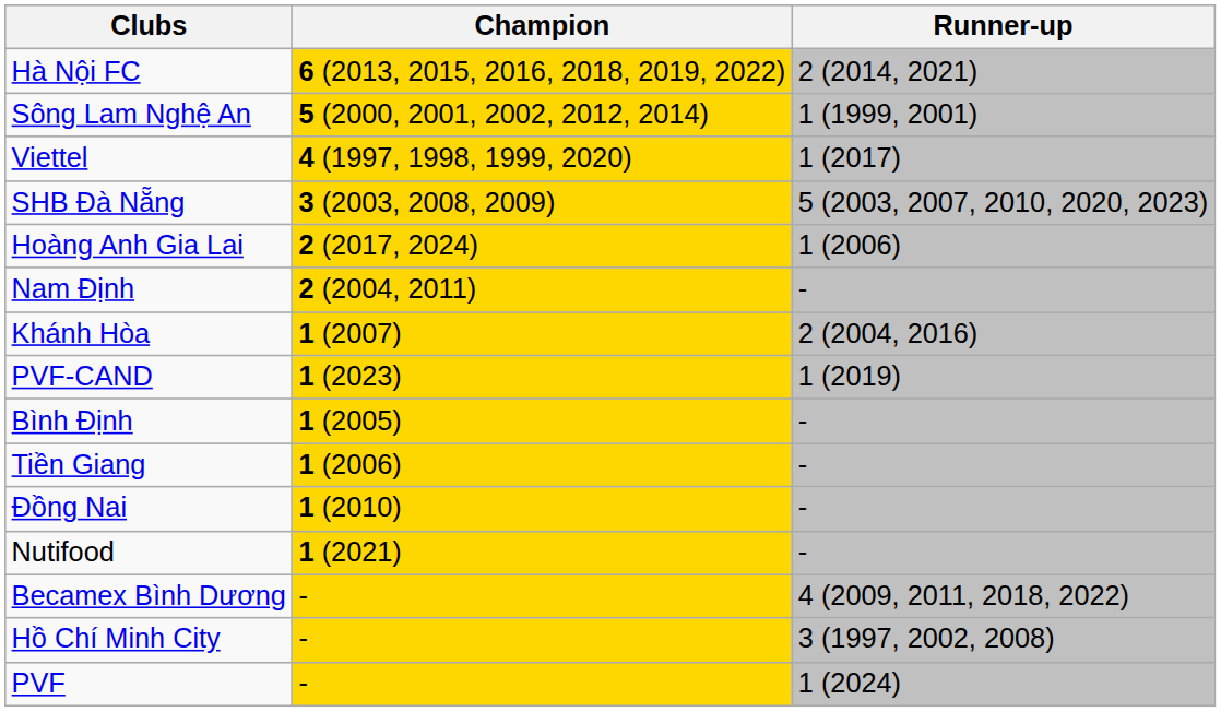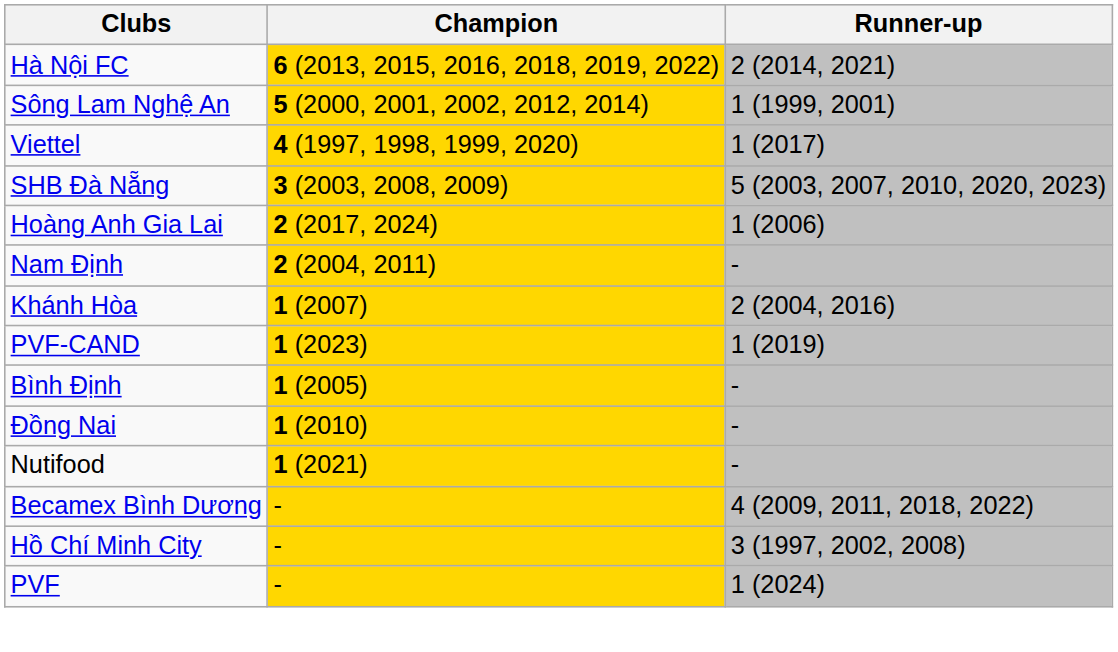 <table class="wikitable">
 <tr>
 <th>Clubs</th>
 <th>Champion</th>
 <th>Runner-up</th>
 </tr>
 <tr>
 <td><a href='#'>Hà Nội FC</a></td>
 <td bgcolor=gold><strong>6</strong> (2013, 2015, 2016, 2018, 2019, 2022)</td>
 <td style="background:silver;">2    (2014, 2021)</td>
 </tr>
 <tr>
 <td><a href='#'>Sông Lam Nghệ An</a></td>
 <td bgcolor=gold><strong>5</strong> (2000, 2001, 2002, 2012, 2014)</td>
 <td style="background:silver;">1    (1999, 2001)</td>
 </tr>
 <tr>
 <td><a href='#'>Viettel</a></td>
 <td bgcolor=gold><strong>4</strong> (1997, 1998, 1999, 2020)</td>
 <td style="background:silver;">1    (2017)</td>
 </tr>
 <tr>
 <td><a href='#'>SHB Đà Nẵng</a></td>
 <td bgcolor=gold><strong>3</strong> (2003, 2008, 2009)</td>
 <td style="background:silver;">5    (2003, 2007, 2010, 2020, 2023)</td>
 </tr>
 <tr>
 <td><a href='#'>Hoàng Anh Gia Lai</a></td>
 <td bgcolor=gold><strong>2</strong> (2017, 2024)</td>
 <td style="background:silver;">1    (2006)</td>
 </tr>
 <tr>
 <td><a href='#'>Nam Định</a></td>
 <td bgcolor=gold><strong>2</strong> (2004, 2011)</td>
 <td style="background:silver;">-</td>
 </tr>
 <tr>
 <td><a href='#'>Khánh Hòa</a></td>
 <td bgcolor=gold><strong>1</strong> (2007)</td>
 <td style="background:silver;">2    (2004, 2016)</td>
 </tr>
 <tr>
 <td><a href='#'>PVF-CAND</a></td>
 <td bgcolor=gold><strong>1</strong> (2023)</td>
 <td style="background:silver;">1    (2019)</td>
 </tr>
 <tr>
 <td><a href='#'>Bình Định</a></td>
 <td bgcolor=gold><strong>1</strong> (2005)</td>
 <td style="background:silver;">-</td>
 </tr>
 <tr>
-<td><a href='#'>Tiền Giang</a></td>
-<td bgcolor=gold><strong>1</strong> (2006)</td>
-<td style="background:silver;">-</td>
-</tr>
-<tr>
 <td><a href='#'>Đồng Nai</a></td>
 <td bgcolor=gold><strong>1</strong> (2010)</td>
 <td style="background:silver;">-</td>
 </tr>
 <tr>
 <td>Nutifood</td>
 <td bgcolor=gold><strong>1</strong> (2021)</td>
 <td style="background:silver;">-</td>
 </tr>
 <tr>
 <td><a href='#'>Becamex Bình Dương</a></td>
 <td bgcolor=gold>-</td>
 <td style="background:silver;">4    (2009, 2011, 2018, 2022)</td>
 </tr>
 <tr>
 <td><a href='#'>Hồ Chí Minh City</a></td>
 <td bgcolor=gold>-</td>
 <td style="background:silver;">3    (1997, 2002, 2008)</td>
 </tr>
 <tr>
 <td><a href='#'>PVF</a></td>
 <td bgcolor=gold>-</td>
 <td style="background:silver;">1    (2024)</td>
 </tr>
 </table>
